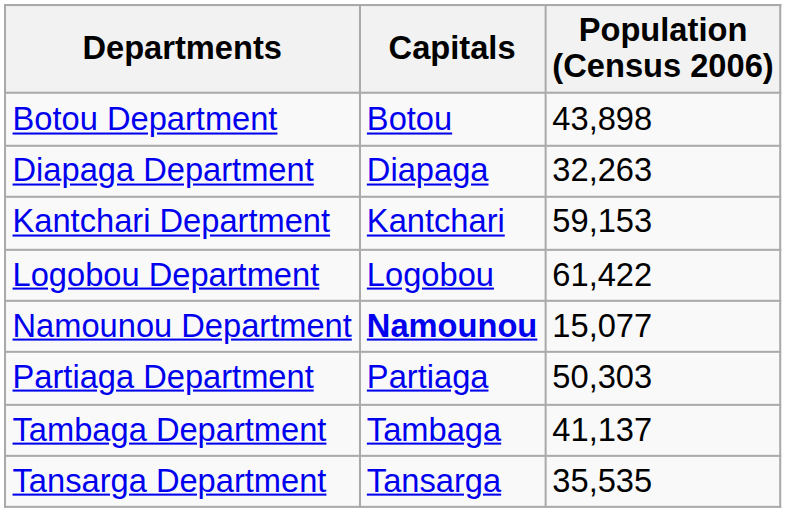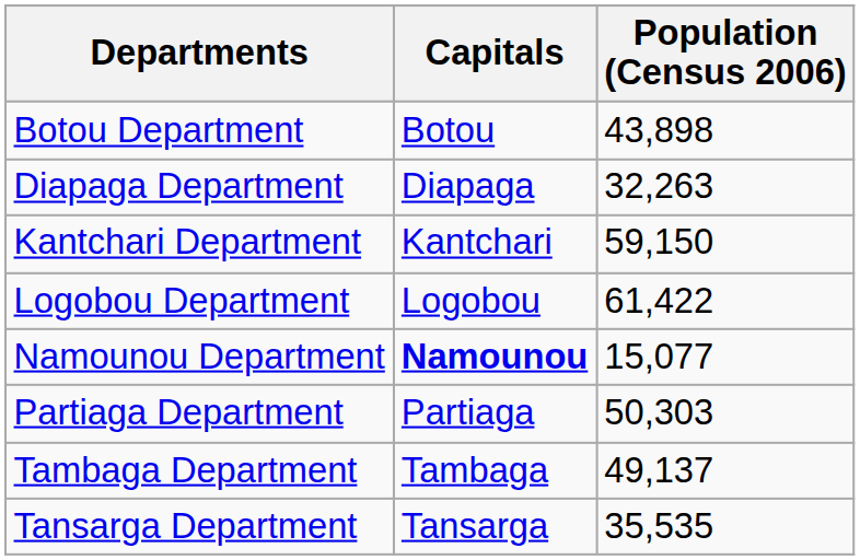 <table class="wikitable">
 <tr>
 </tr>
 <tr>
 <th>Departments</th>
 <th>Capitals</th>
 <th>Population <br>(Census 2006)</th>
 </tr>
 <tr>
 <td><a href='#'>Botou Department</a></td>
 <td><a href='#'>Botou</a></td>
 <td>43,898</td>
 </tr>
 <tr>
 <td><a href='#'>Diapaga Department</a></td>
 <td><a href='#'>Diapaga</a></td>
 <td>32,263</td>
 </tr>
 <tr>
 <td><a href='#'>Kantchari Department</a></td>
 <td><a href='#'>Kantchari</a></td>
-<td>59,153</td>
+<td>59,150</td>
 </tr>
 <tr>
 <td><a href='#'>Logobou Department</a></td>
 <td><a href='#'>Logobou</a></td>
 <td>61,422</td>
 </tr>
 <tr>
 <td><a href='#'>Namounou Department</a></td>
 <td><strong><a href='#'>Namounou</a></strong></td>
 <td>15,077</td>
 </tr>
 <tr>
 <td><a href='#'>Partiaga Department</a></td>
 <td><a href='#'>Partiaga</a></td>
 <td>50,303</td>
 </tr>
 <tr>
 <td><a href='#'>Tambaga Department</a></td>
 <td><a href='#'>Tambaga</a></td>
-<td>41,137</td>
+<td>49,137</td>
 </tr>
 <tr>
 <td><a href='#'>Tansarga Department</a></td>
 <td><a href='#'>Tansarga</a></td>
 <td>35,535</td>
 </tr>
 </table>
